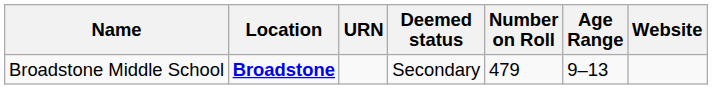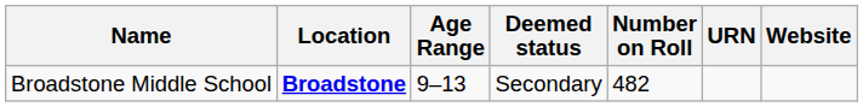 <table class="wikitable sortable" style="font-size:90%;">
 <tr>
 <th>Name</th>
 <th>Location</th>
-<th class="unsortable">URN</th>
+<th>Age<br>Range</th>
 <th>Deemed<br>status</th>
 <th>Number<br>on Roll</th>
-<th>Age<br>Range</th>
+<th class="unsortable">URN</th>
 <th class="unsortable">Website</th>
 </tr>
 <tr>
 <td>Broadstone Middle School</td>
 <td><strong><a href='#'>Broadstone</a></strong></td>
+<td>9–13</td>
+<td>Secondary</td>
+<td>482</td>
 <td></td>
-<td>Secondary</td>
-<td>479</td>
-<td>9–13</td>
 <td></td>
 </tr>
 </table>
